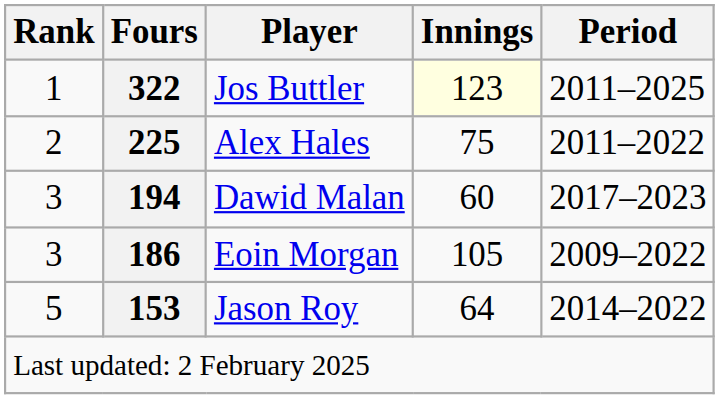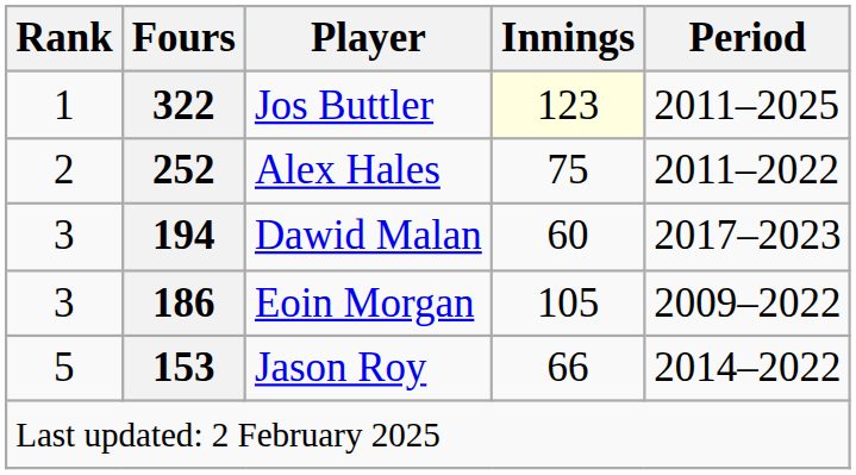 <table class="wikitable plainrowheaders" style="text-align:center;">
 <tr>
 <th scope=col>Rank</th>
 <th scope=col>Fours</th>
 <th scope=col>Player</th>
 <th scope=col>Innings</th>
 <th scope=col>Period</th>
 </tr>
 <tr>
 <td>1</td>
 <th scope=row style="text-align:center;">322</th>
 <td align=left><a href='#'>Jos Buttler</a></td>
 <td style="background: lightyellow;">123</td>
 <td align=left>2011–2025</td>
 </tr>
 <tr>
 <td>2</td>
-<th scope=row style="text-align:center;">225</th>
+<th scope=row style="text-align:center;">252</th>
 <td align=left><a href='#'>Alex Hales</a></td>
 <td>75</td>
 <td align=left>2011–2022</td>
 </tr>
 <tr>
 <td>3</td>
 <th scope=row style="text-align:center;">194</th>
 <td align=left><a href='#'>Dawid Malan</a></td>
 <td>60</td>
 <td align=left>2017–2023</td>
 </tr>
 <tr>
 <td>3</td>
 <th scope=row style="text-align:center;">186</th>
 <td align=left><a href='#'>Eoin Morgan</a></td>
 <td>105</td>
 <td align=left>2009–2022</td>
 </tr>
 <tr>
 <td>5</td>
 <th scope=row style="text-align:center;">153</th>
 <td align=left><a href='#'>Jason Roy</a></td>
-<td>64</td>
+<td>66</td>
 <td align=left>2014–2022</td>
 </tr>
 <tr>
 <td align=left colspan=5><small>Last updated: 2 February 2025</small></td>
 </tr>
 </table>
